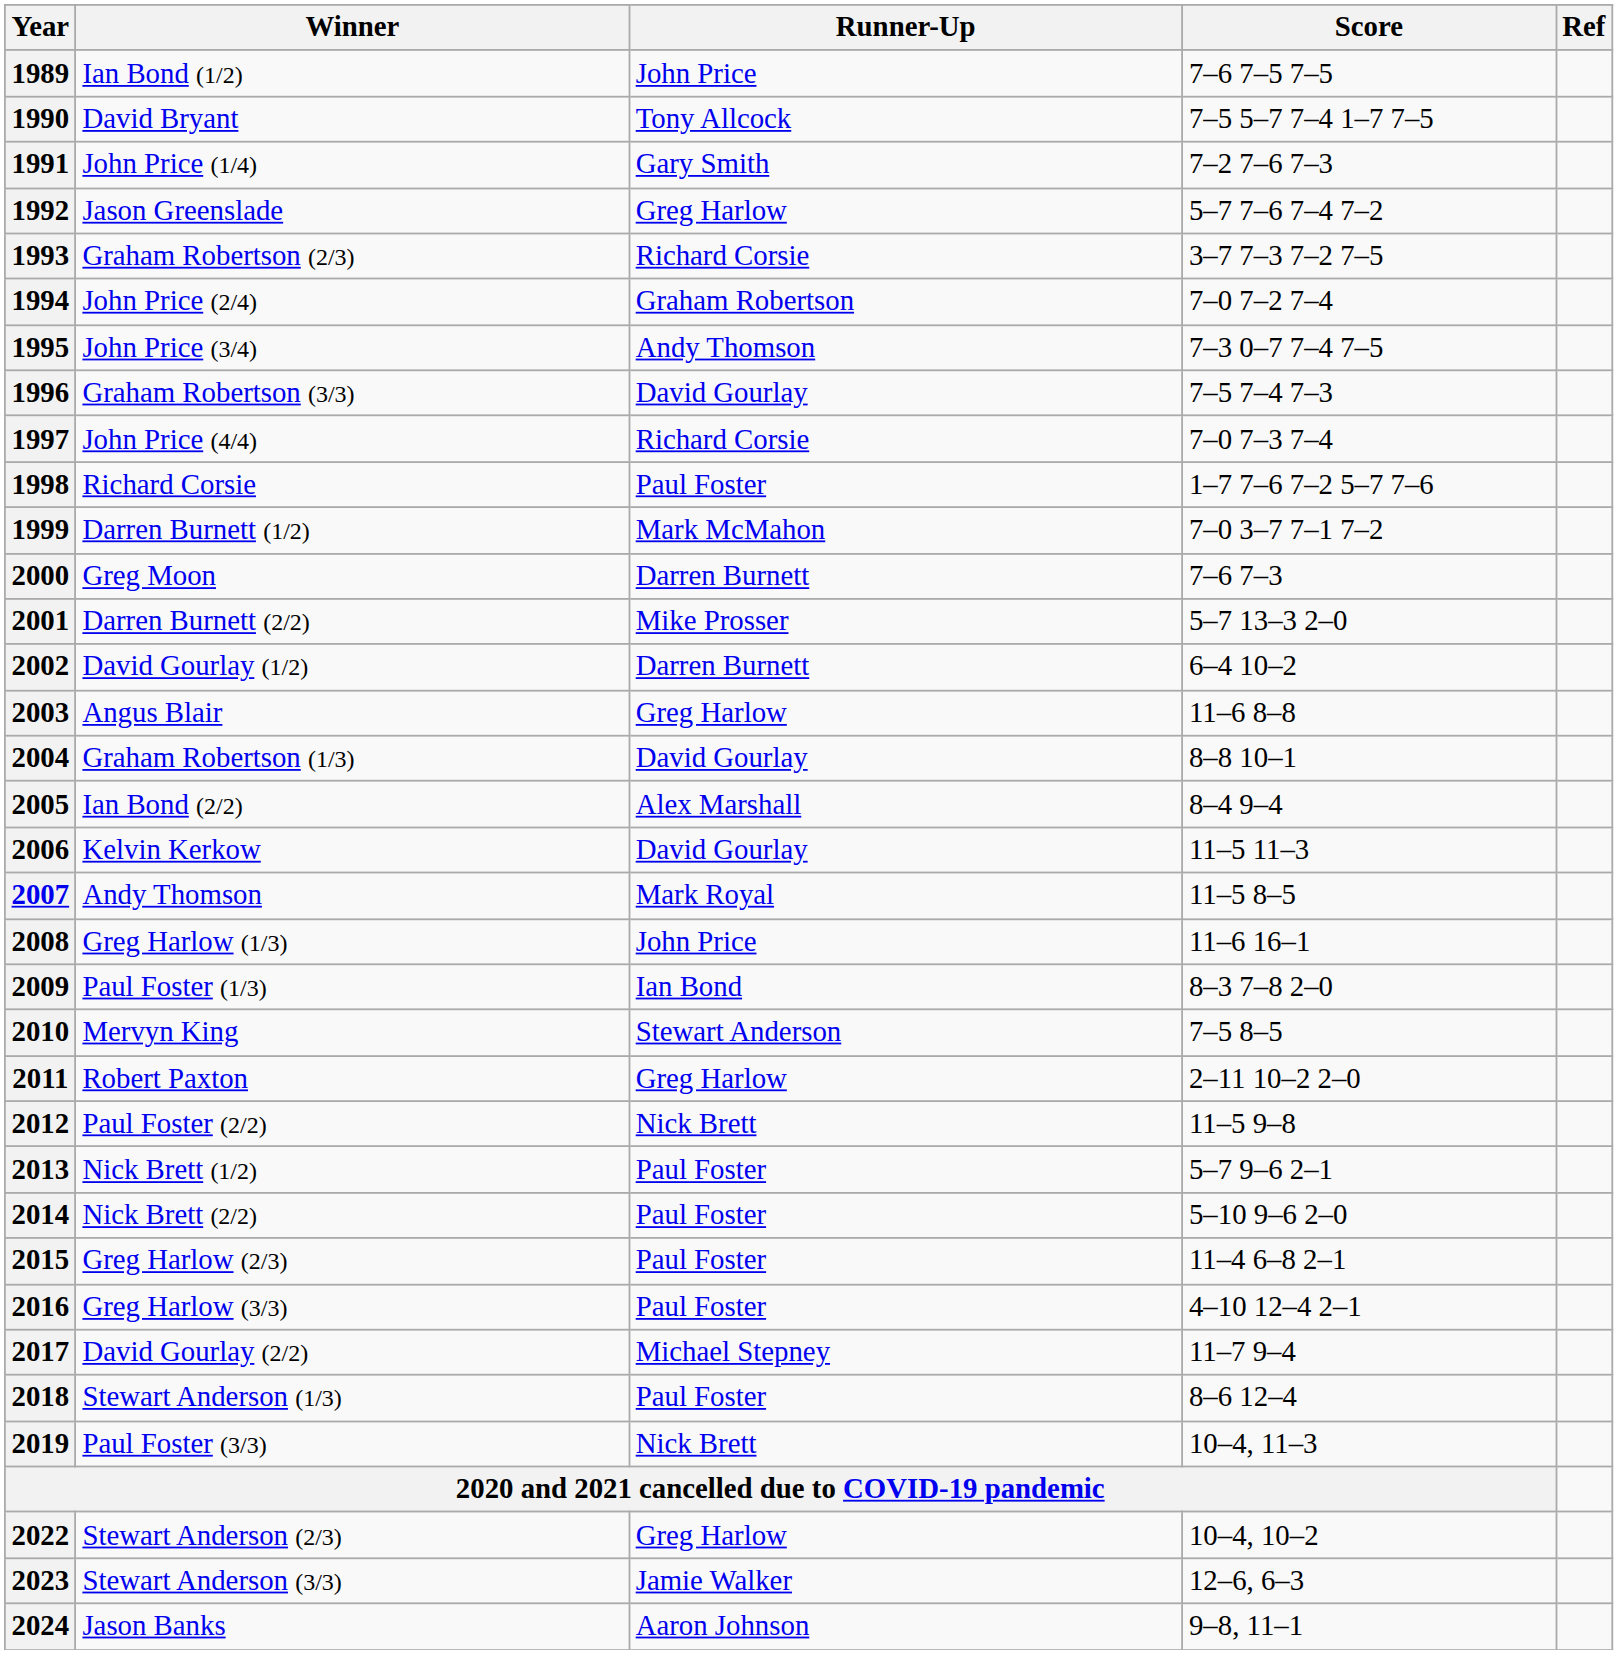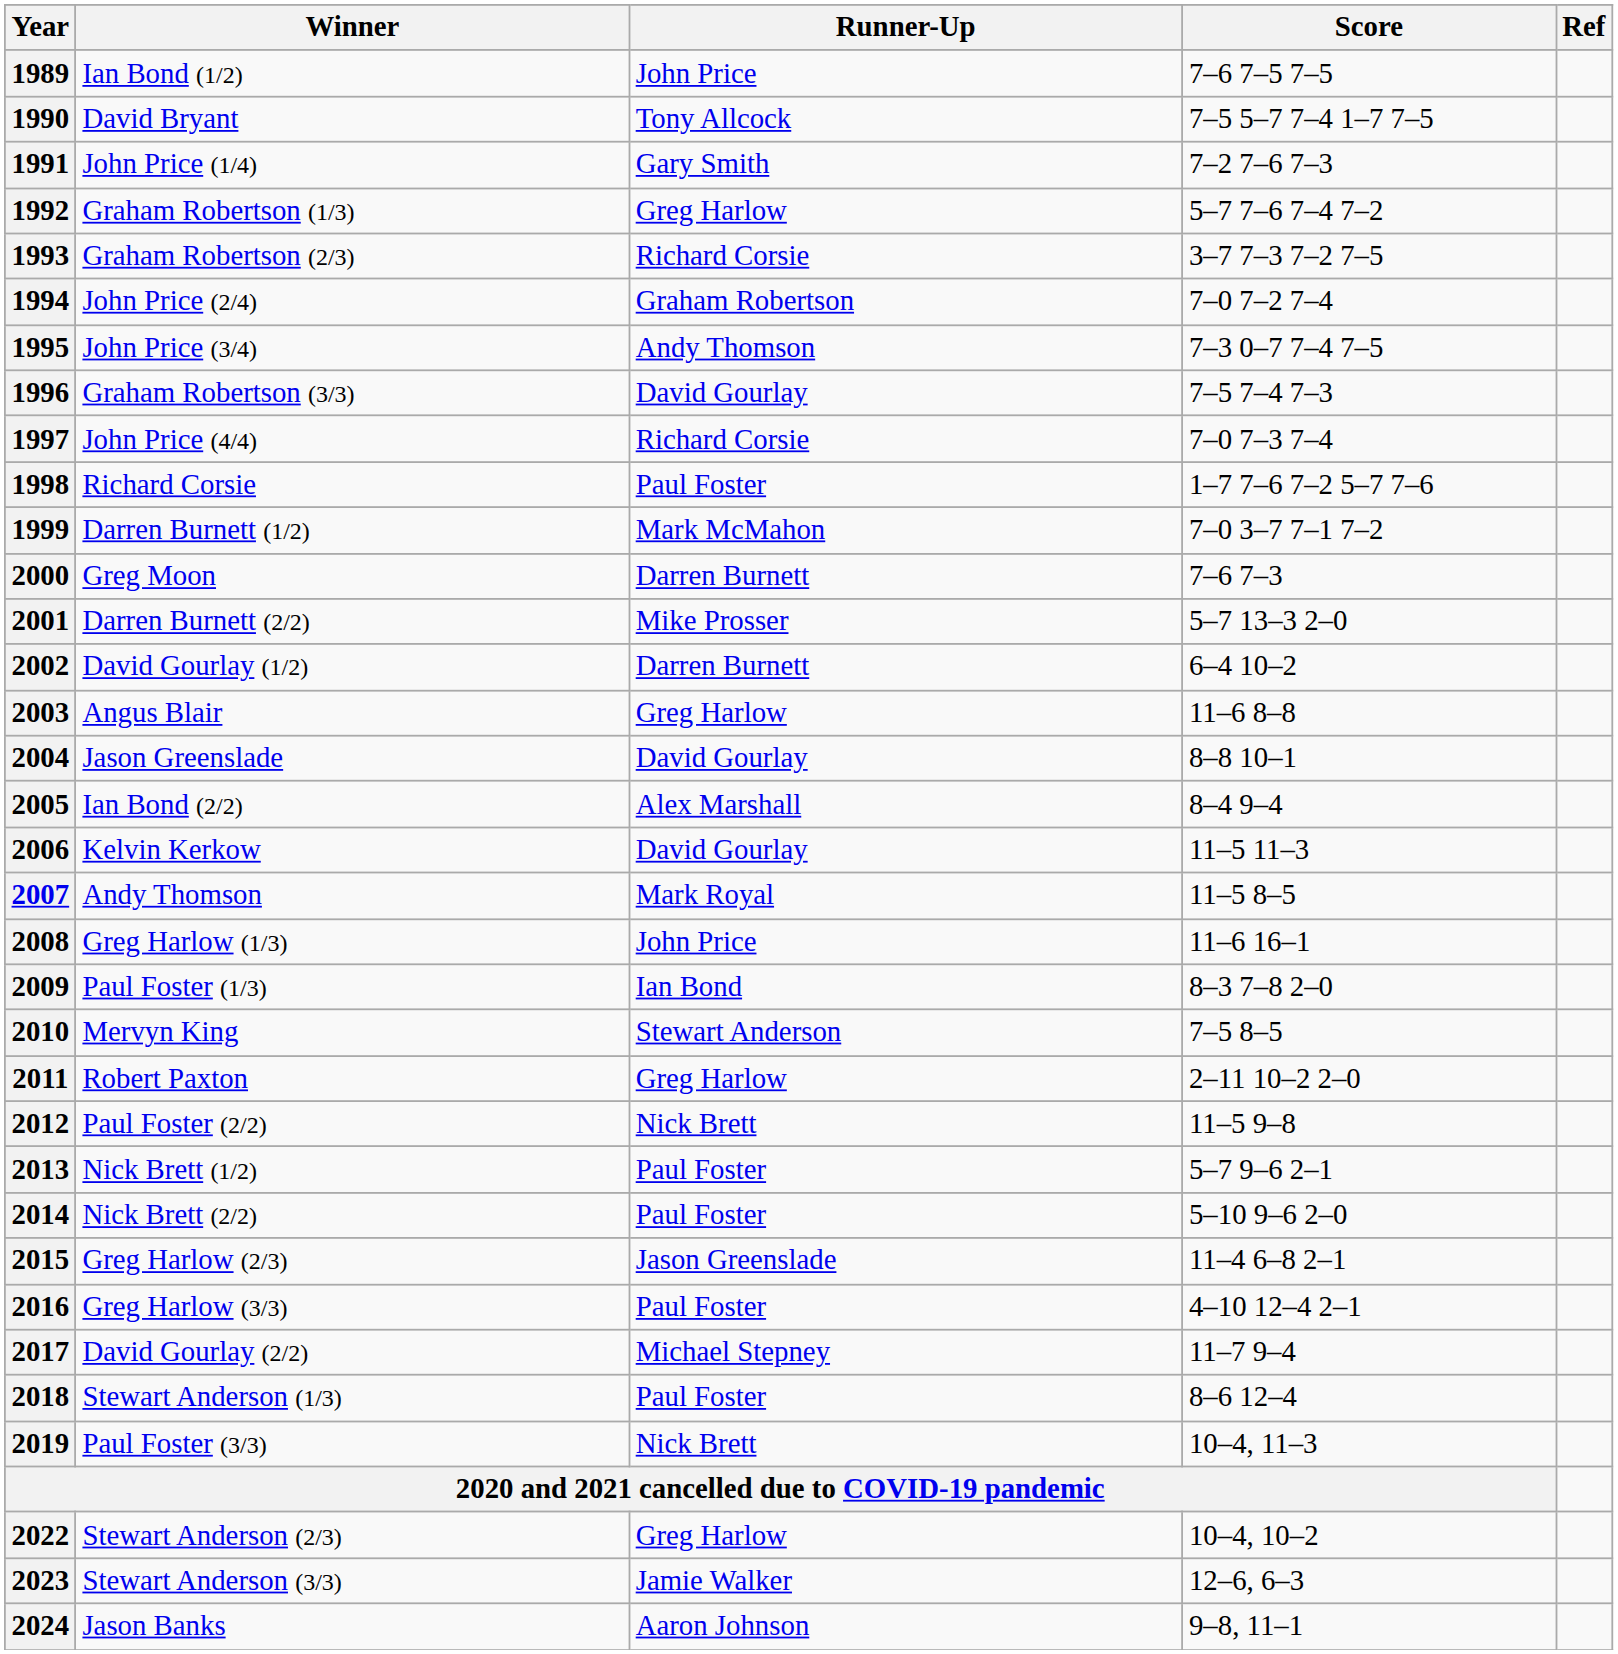 <table class="wikitable">
 <tr>
 <th>Year</th>
 <th width=300>Winner</th>
 <th width=300>Runner-Up</th>
 <th width=200>Score</th>
 <th width=20>Ref</th>
 </tr>
 <tr>
 <th>1989</th>
 <td> <a href='#'>Ian Bond</a> <small>(1/2)</small></td>
 <td> <a href='#'>John Price</a></td>
 <td>7–6 7–5 7–5</td>
 <td></td>
 </tr>
 <tr>
 <th>1990</th>
 <td> <a href='#'>David Bryant</a></td>
 <td> <a href='#'>Tony Allcock</a></td>
 <td>7–5 5–7 7–4 1–7 7–5</td>
 <td></td>
 </tr>
 <tr>
 <th>1991</th>
 <td> <a href='#'>John Price</a> <small>(1/4)</small></td>
 <td> <a href='#'>Gary Smith</a></td>
 <td>7–2 7–6 7–3</td>
 <td></td>
 </tr>
 <tr>
 <th>1992</th>
-<td> <a href='#'>Jason Greenslade</a></td>
+<td> <a href='#'>Graham Robertson</a> <small>(1/3)</small></td>
 <td> <a href='#'>Greg Harlow</a></td>
 <td>5–7 7–6 7–4 7–2</td>
 <td></td>
 </tr>
 <tr>
 <th>1993</th>
 <td> <a href='#'>Graham Robertson</a> <small>(2/3)</small></td>
 <td> <a href='#'>Richard Corsie</a></td>
 <td>3–7 7–3 7–2 7–5</td>
 <td></td>
 </tr>
 <tr>
 <th>1994</th>
 <td> <a href='#'>John Price</a>  <small>(2/4)</small></td>
 <td> <a href='#'>Graham Robertson</a></td>
 <td>7–0 7–2 7–4</td>
 <td></td>
 </tr>
 <tr>
 <th>1995</th>
 <td> <a href='#'>John Price</a> <small>(3/4)</small></td>
 <td> <a href='#'>Andy Thomson</a></td>
 <td>7–3 0–7 7–4 7–5</td>
 <td></td>
 </tr>
 <tr>
 <th>1996</th>
 <td> <a href='#'>Graham Robertson</a> <small>(3/3)</small></td>
 <td> <a href='#'>David Gourlay</a></td>
 <td>7–5 7–4 7–3</td>
 <td></td>
 </tr>
 <tr>
 <th>1997</th>
 <td> <a href='#'>John Price</a>  <small>(4/4)</small></td>
 <td> <a href='#'>Richard Corsie</a></td>
 <td>7–0 7–3 7–4</td>
 <td></td>
 </tr>
 <tr>
 <th>1998</th>
 <td> <a href='#'>Richard Corsie</a></td>
 <td> <a href='#'>Paul Foster</a></td>
 <td>1–7 7–6 7–2 5–7 7–6</td>
 <td></td>
 </tr>
 <tr>
 <th>1999</th>
 <td> <a href='#'>Darren Burnett</a> <small>(1/2)</small></td>
 <td> <a href='#'>Mark McMahon</a></td>
 <td>7–0 3–7 7–1 7–2</td>
 <td></td>
 </tr>
 <tr>
 <th>2000</th>
 <td> <a href='#'>Greg Moon</a></td>
 <td> <a href='#'>Darren Burnett</a></td>
 <td>7–6 7–3</td>
 <td></td>
 </tr>
 <tr>
 <th>2001</th>
 <td> <a href='#'>Darren Burnett</a> <small>(2/2)</small></td>
 <td> <a href='#'>Mike Prosser</a></td>
 <td>5–7 13–3 2–0</td>
 <td></td>
 </tr>
 <tr>
 <th>2002</th>
 <td> <a href='#'>David Gourlay</a> <small>(1/2)</small></td>
 <td> <a href='#'>Darren Burnett</a></td>
 <td>6–4 10–2</td>
 <td></td>
 </tr>
 <tr>
 <th>2003</th>
 <td> <a href='#'>Angus Blair</a></td>
 <td> <a href='#'>Greg Harlow</a></td>
 <td>11–6 8–8</td>
 <td></td>
 </tr>
 <tr>
 <th>2004</th>
-<td> <a href='#'>Graham Robertson</a> <small>(1/3)</small></td>
+<td> <a href='#'>Jason Greenslade</a></td>
 <td> <a href='#'>David Gourlay</a></td>
 <td>8–8 10–1</td>
 <td></td>
 </tr>
 <tr>
 <th>2005</th>
 <td> <a href='#'>Ian Bond</a> <small>(2/2)</small></td>
 <td> <a href='#'>Alex Marshall</a></td>
 <td>8–4 9–4</td>
 <td></td>
 </tr>
 <tr>
 <th>2006</th>
 <td> <a href='#'>Kelvin Kerkow</a></td>
 <td> <a href='#'>David Gourlay</a></td>
 <td>11–5 11–3</td>
 <td></td>
 </tr>
 <tr>
 <th><a href='#'>2007</a></th>
 <td> <a href='#'>Andy Thomson</a></td>
 <td> <a href='#'>Mark Royal</a></td>
 <td>11–5 8–5</td>
 <td></td>
 </tr>
 <tr>
 <th>2008</th>
 <td> <a href='#'>Greg Harlow</a> <small>(1/3)</small></td>
 <td> <a href='#'>John Price</a></td>
 <td>11–6 16–1</td>
 <td></td>
 </tr>
 <tr>
 <th>2009</th>
 <td> <a href='#'>Paul Foster</a>  <small>(1/3)</small></td>
 <td> <a href='#'>Ian Bond</a></td>
 <td>8–3 7–8 2–0</td>
 <td></td>
 </tr>
 <tr>
 <th>2010</th>
 <td> <a href='#'>Mervyn King</a></td>
 <td> <a href='#'>Stewart Anderson</a></td>
 <td>7–5 8–5</td>
 <td></td>
 </tr>
 <tr>
 <th>2011</th>
 <td> <a href='#'>Robert Paxton</a></td>
 <td> <a href='#'>Greg Harlow</a></td>
 <td>2–11 10–2 2–0</td>
 <td></td>
 </tr>
 <tr>
 <th>2012</th>
 <td> <a href='#'>Paul Foster</a> <small>(2/2)</small></td>
 <td> <a href='#'>Nick Brett</a></td>
 <td>11–5 9–8</td>
 <td></td>
 </tr>
 <tr>
 <th>2013</th>
 <td> <a href='#'>Nick Brett</a> <small>(1/2)</small></td>
 <td> <a href='#'>Paul Foster</a></td>
 <td>5–7 9–6 2–1</td>
 <td></td>
 </tr>
 <tr>
 <th>2014</th>
 <td> <a href='#'>Nick Brett</a> <small>(2/2)</small></td>
 <td> <a href='#'>Paul Foster</a></td>
 <td>5–10 9–6 2–0</td>
 <td></td>
 </tr>
 <tr>
 <th>2015</th>
 <td> <a href='#'>Greg Harlow</a> <small>(2/3)</small></td>
-<td> <a href='#'>Paul Foster</a></td>
+<td> <a href='#'>Jason Greenslade</a></td>
 <td>11–4 6–8 2–1</td>
 <td></td>
 </tr>
 <tr>
 <th>2016</th>
 <td> <a href='#'>Greg Harlow</a> <small>(3/3)</small></td>
 <td> <a href='#'>Paul Foster</a></td>
 <td>4–10 12–4 2–1</td>
 <td></td>
 </tr>
 <tr>
 <th>2017</th>
 <td> <a href='#'>David Gourlay</a> <small>(2/2)</small></td>
 <td> <a href='#'>Michael Stepney</a></td>
 <td>11–7 9–4</td>
 <td></td>
 </tr>
 <tr>
 <th>2018</th>
 <td> <a href='#'>Stewart Anderson</a> <small>(1/3)</small></td>
 <td> <a href='#'>Paul Foster</a></td>
 <td>8–6 12–4</td>
 <td></td>
 </tr>
 <tr>
 <th>2019</th>
 <td> <a href='#'>Paul Foster</a> <small>(3/3)</small></td>
 <td> <a href='#'>Nick Brett</a></td>
 <td>10–4, 11–3</td>
 <td></td>
 </tr>
 <tr>
 <th colspan=4 align-center>2020 and 2021 cancelled due to <a href='#'>COVID-19 pandemic</a></th>
 <td></td>
 </tr>
 <tr>
 <th>2022</th>
 <td> <a href='#'>Stewart Anderson</a> <small>(2/3)</small></td>
 <td> <a href='#'>Greg Harlow</a></td>
 <td>10–4, 10–2</td>
 <td></td>
 </tr>
 <tr>
 <th>2023</th>
 <td> <a href='#'>Stewart Anderson</a> <small>(3/3)</small></td>
 <td> <a href='#'>Jamie Walker</a></td>
 <td>12–6, 6–3</td>
 <td></td>
 </tr>
 <tr>
 <th>2024</th>
 <td> <a href='#'>Jason Banks</a></td>
 <td> <a href='#'>Aaron Johnson</a></td>
 <td>9–8, 11–1</td>
 <td></td>
 </tr>
 </table>
